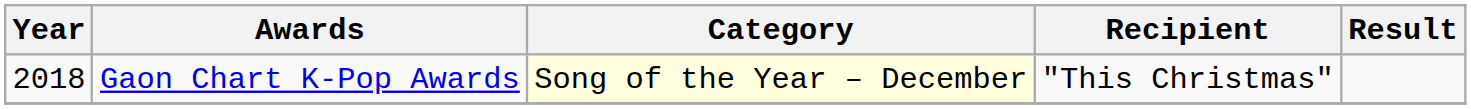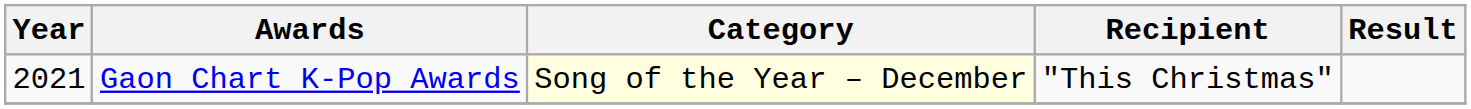 <table class="wikitable" style="text-align:center">
 <tr>
 <th>Year</th>
 <th>Awards</th>
 <th>Category</th>
 <th>Recipient</th>
 <th>Result</th>
 </tr>
 <tr>
-<td>2018</td>
+<td>2021</td>
 <td><a href='#'>Gaon Chart K-Pop Awards</a></td>
 <td style="background: lightyellow;">Song of the Year – December</td>
 <td>"This Christmas"</td>
 <td></td>
 </tr>
 <tr>
 </tr>
 </table>
